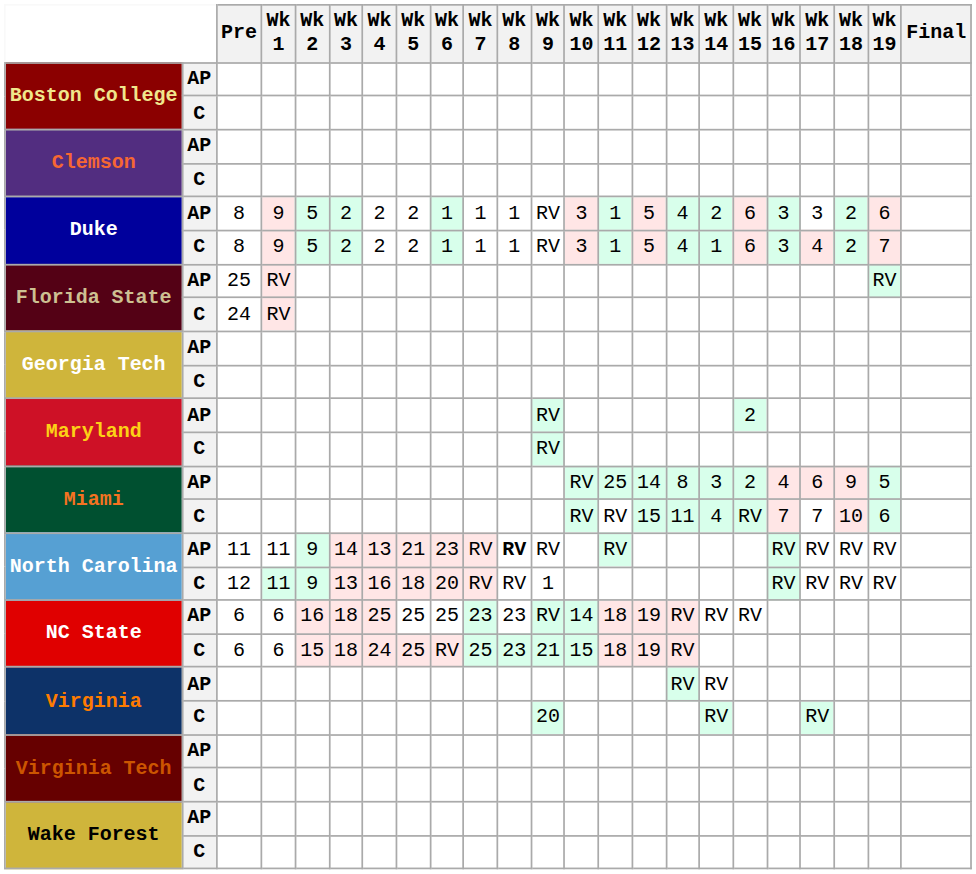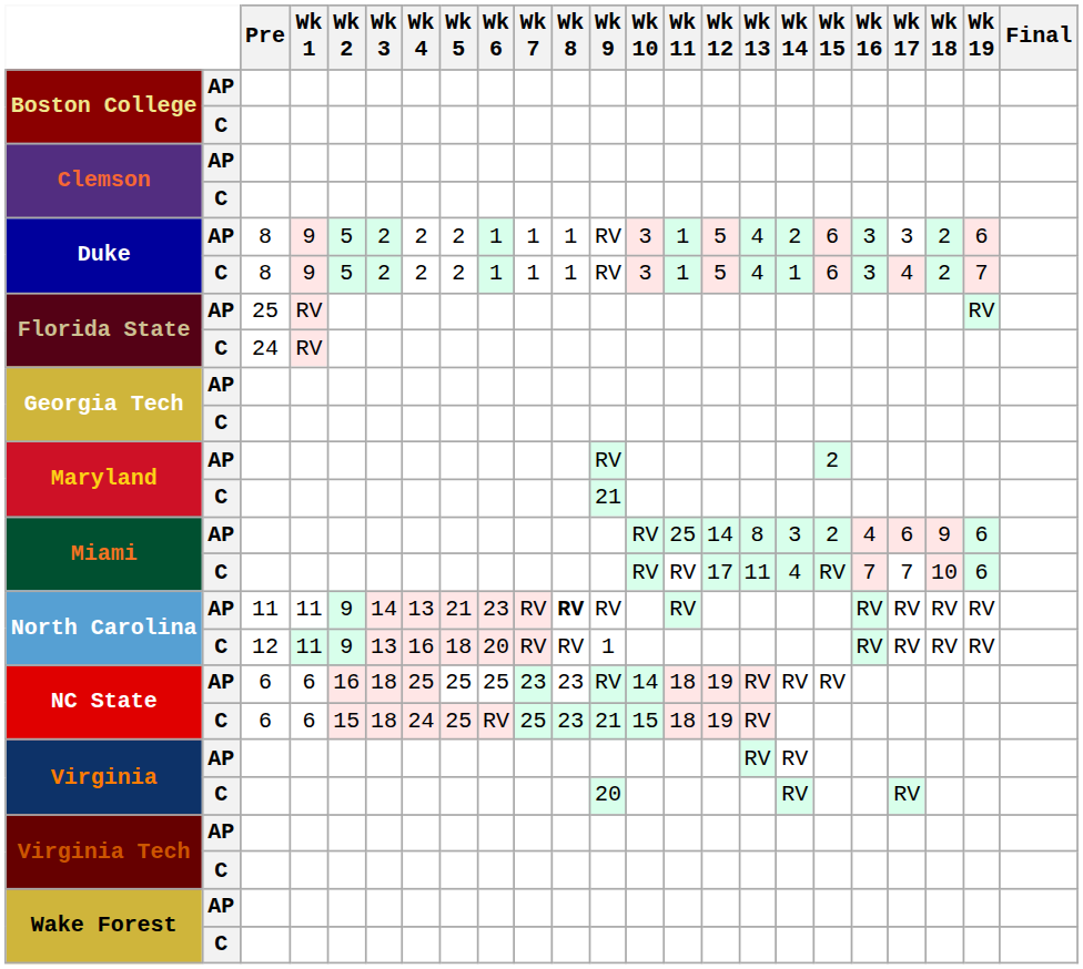 <table class="wikitable" style="white-space:nowrap;font-size:90%;">
 <tr>
 <th colspan=2 style="background:white; border-top-style:hidden; border-left-style:hidden;"> </th>
 <th>Pre</th>
 <th>Wk<br>1</th>
 <th>Wk<br>2</th>
 <th>Wk<br>3</th>
 <th>Wk<br>4</th>
 <th>Wk<br>5</th>
 <th>Wk<br>6</th>
 <th>Wk<br>7</th>
 <th>Wk<br>8</th>
 <th>Wk<br>9</th>
 <th>Wk<br>10</th>
 <th>Wk<br>11</th>
 <th>Wk<br>12</th>
 <th>Wk<br>13</th>
 <th>Wk<br>14</th>
 <th>Wk<br>15</th>
 <th>Wk<br>16</th>
 <th>Wk<br>17</th>
 <th>Wk<br>18</th>
 <th>Wk<br>19</th>
 <th>Final</th>
 </tr>
 <tr style="text-align:center;">
 <th rowspan=2 style="background:#8B0000; color:#F0E68C;">Boston College</th>
 <th>AP</th>
 <td style="background:#FFF;"></td>
 <td style="background:#FFF;"></td>
 <td style="background:#FFF;"></td>
 <td style="background:#FFF;"></td>
 <td style="background:#FFF;"></td>
 <td style="background:#FFF;"></td>
 <td style="background:#FFF;"></td>
 <td style="background:#FFF;"></td>
 <td style="background:#FFF;"></td>
 <td style="background:#FFF;"></td>
 <td style="background:#FFF;"></td>
 <td style="background:#FFF;"></td>
 <td style="background:#FFF;"></td>
 <td style="background:#FFF;"></td>
 <td style="background:#FFF;"></td>
 <td style="background:#FFF;"></td>
 <td style="background:#FFF;"></td>
 <td style="background:#FFF;"></td>
 <td style="background:#FFF;"></td>
 <td style="background:#FFF;"></td>
 <td style="background:#FFF;"></td>
 </tr>
 <tr style="text-align:center;">
 <th>C</th>
 <td style="background:#FFF;"></td>
 <td style="background:#FFF;"></td>
 <td style="background:#FFF;"></td>
 <td style="background:#FFF;"></td>
 <td style="background:#FFF;"></td>
 <td style="background:#FFF;"></td>
 <td style="background:#FFF;"></td>
 <td style="background:#FFF;"></td>
 <td style="background:#FFF;"></td>
 <td style="background:#FFF;"></td>
 <td style="background:#FFF;"></td>
 <td style="background:#FFF;"></td>
 <td style="background:#FFF;"></td>
 <td style="background:#FFF;"></td>
 <td style="background:#FFF;"></td>
 <td style="background:#FFF;"></td>
 <td style="background:#FFF;"></td>
 <td style="background:#FFF;"></td>
 <td style="background:#FFF;"></td>
 <td style="background:#FFF;"></td>
 <td style="background:#FFF;"></td>
 </tr>
 <tr style="text-align:center;">
 <th rowspan=2 style="background:#522D80; color:#F66733;">Clemson</th>
 <th>AP</th>
 <td style="background:#FFF;"></td>
 <td style="background:#FFF;"></td>
 <td style="background:#FFF;"></td>
 <td style="background:#FFF;"></td>
 <td style="background:#FFF;"></td>
 <td style="background:#FFF;"></td>
 <td style="background:#FFF;"></td>
 <td style="background:#FFF;"></td>
 <td style="background:#FFF;"></td>
 <td style="background:#FFF;"></td>
 <td style="background:#FFF;"></td>
 <td style="background:#FFF;"></td>
 <td style="background:#FFF;"></td>
 <td style="background:#FFF;"></td>
 <td style="background:#FFF;"></td>
 <td style="background:#FFF;"></td>
 <td style="background:#FFF;"></td>
 <td style="background:#FFF;"></td>
 <td style="background:#FFF;"></td>
 <td style="background:#FFF;"></td>
 <td style="background:#FFF;"></td>
 </tr>
 <tr style="text-align:center;">
 <th>C</th>
 <td style="background:#FFF;"></td>
 <td style="background:#FFF;"></td>
 <td style="background:#FFF;"></td>
 <td style="background:#FFF;"></td>
 <td style="background:#FFF;"></td>
 <td style="background:#FFF;"></td>
 <td style="background:#FFF;"></td>
 <td style="background:#FFF;"></td>
 <td style="background:#FFF;"></td>
 <td style="background:#FFF;"></td>
 <td style="background:#FFF;"></td>
 <td style="background:#FFF;"></td>
 <td style="background:#FFF;"></td>
 <td style="background:#FFF;"></td>
 <td style="background:#FFF;"></td>
 <td style="background:#FFF;"></td>
 <td style="background:#FFF;"></td>
 <td style="background:#FFF;"></td>
 <td style="background:#FFF;"></td>
 <td style="background:#FFF;"></td>
 <td style="background:#FFF;"></td>
 </tr>
 <tr style="text-align:center;">
 <th rowspan=2 style="background:#00009C; color:white;">Duke</th>
 <th>AP</th>
 <td style="background:#FFF;">8</td>
 <td style="background:#FFE6E6;">9</td>
 <td style="background:#D8FFEB;">5</td>
 <td style="background:#D8FFEB;">2</td>
 <td style="background:#FFF;">2</td>
 <td style="background:#FFF;">2</td>
 <td style="background:#D8FFEB;">1</td>
 <td style="background:#FFF;">1</td>
 <td style="background:#FFF;">1</td>
 <td style="background:#FFF;">RV</td>
 <td style="background:#FFE6E6;">3</td>
 <td style="background:#D8FFEB;">1</td>
 <td style="background:#FFE6E6;">5</td>
 <td style="background:#D8FFEB;">4</td>
 <td style="background:#D8FFEB;">2</td>
 <td style="background:#FFE6E6;">6</td>
 <td style="background:#D8FFEB;">3</td>
 <td style="background:#FFF;">3</td>
 <td style="background:#D8FFEB;">2</td>
 <td style="background:#FFE6E6;">6</td>
 <td style="background:#FFF;"></td>
 </tr>
 <tr style="text-align:center;">
 <th>C</th>
 <td style="background:#FFF;">8</td>
 <td style="background:#FFE6E6;">9</td>
 <td style="background:#D8FFEB;">5</td>
 <td style="background:#D8FFEB;">2</td>
 <td style="background:#FFF;">2</td>
 <td style="background:#FFF;">2</td>
 <td style="background:#D8FFEB;">1</td>
 <td style="background:#FFF;">1</td>
 <td style="background:#FFF;">1</td>
 <td style="background:#FFF;">RV</td>
 <td style="background:#FFE6E6;">3</td>
 <td style="background:#D8FFEB;">1</td>
 <td style="background:#FFE6E6;">5</td>
 <td style="background:#D8FFEB;">4</td>
 <td style="background:#D8FFEB;">1</td>
 <td style="background:#FFE6E6;">6</td>
 <td style="background:#D8FFEB;">3</td>
 <td style="background:#FFE6E6;">4</td>
 <td style="background:#D8FFEB;">2</td>
 <td style="background:#FFE6E6;">7</td>
 <td style="background:#FFF;"></td>
 </tr>
 <tr style="text-align:center;">
 <th rowspan=2 style="background:#540115; color:#CDC092;">Florida State</th>
 <th>AP</th>
 <td style="background:#FFF;">25</td>
 <td style="background:#FFE6E6;">RV</td>
 <td style="background:#FFF;"></td>
 <td style="background:#FFF;"></td>
 <td style="background:#FFF;"></td>
 <td style="background:#FFF;"></td>
 <td style="background:#FFF;"></td>
 <td style="background:#FFF;"></td>
 <td style="background:#FFF;"></td>
 <td style="background:#FFF;"></td>
 <td style="background:#FFF;"></td>
 <td style="background:#FFF;"></td>
 <td style="background:#FFF;"></td>
 <td style="background:#FFF;"></td>
 <td style="background:#FFF;"></td>
 <td style="background:#FFF;"></td>
 <td style="background:#FFF;"></td>
 <td style="background:#FFF;"></td>
 <td style="background:#FFF;"></td>
 <td style="background:#D8FFEB;">RV</td>
 <td style="background:#FFF;"></td>
 </tr>
 <tr style="text-align:center;">
 <th>C</th>
 <td style="background:#FFF;">24</td>
 <td style="background:#FFE6E6;">RV</td>
 <td style="background:#FFF;"></td>
 <td style="background:#FFF;"></td>
 <td style="background:#FFF;"></td>
 <td style="background:#FFF;"></td>
 <td style="background:#FFF;"></td>
 <td style="background:#FFF;"></td>
 <td style="background:#FFF;"></td>
 <td style="background:#FFF;"></td>
 <td style="background:#FFF;"></td>
 <td style="background:#FFF;"></td>
 <td style="background:#FFF;"></td>
 <td style="background:#FFF;"></td>
 <td style="background:#FFF;"></td>
 <td style="background:#FFF;"></td>
 <td style="background:#FFF;"></td>
 <td style="background:#FFF;"></td>
 <td style="background:#FFF;"></td>
 <td style="background:#FFF;"></td>
 <td style="background:#FFF;"></td>
 </tr>
 <tr style="text-align:center;">
 <th rowspan=2 style="background:#CFB53B; color:white;">Georgia Tech</th>
 <th>AP</th>
 <td style="background:#FFF;"></td>
 <td style="background:#FFF;"></td>
 <td style="background:#FFF;"></td>
 <td style="background:#FFF;"></td>
 <td style="background:#FFF;"></td>
 <td style="background:#FFF;"></td>
 <td style="background:#FFF;"></td>
 <td style="background:#FFF;"></td>
 <td style="background:#FFF;"></td>
 <td style="background:#FFF;"></td>
 <td style="background:#FFF;"></td>
 <td style="background:#FFF;"></td>
 <td style="background:#FFF;"></td>
 <td style="background:#FFF;"></td>
 <td style="background:#FFF;"></td>
 <td style="background:#FFF;"></td>
 <td style="background:#FFF;"></td>
 <td style="background:#FFF;"></td>
 <td style="background:#FFF;"></td>
 <td style="background:#FFF;"></td>
 <td style="background:#FFF;"></td>
 </tr>
 <tr style="text-align:center;">
 <th>C</th>
 <td style="background:#FFF;"></td>
 <td style="background:#FFF;"></td>
 <td style="background:#FFF;"></td>
 <td style="background:#FFF;"></td>
 <td style="background:#FFF;"></td>
 <td style="background:#FFF;"></td>
 <td style="background:#FFF;"></td>
 <td style="background:#FFF;"></td>
 <td style="background:#FFF;"></td>
 <td style="background:#FFF;"></td>
 <td style="background:#FFF;"></td>
 <td style="background:#FFF;"></td>
 <td style="background:#FFF;"></td>
 <td style="background:#FFF;"></td>
 <td style="background:#FFF;"></td>
 <td style="background:#FFF;"></td>
 <td style="background:#FFF;"></td>
 <td style="background:#FFF;"></td>
 <td style="background:#FFF;"></td>
 <td style="background:#FFF;"></td>
 <td style="background:#FFF;"></td>
 </tr>
 <tr style="text-align:center;">
 <th rowspan=2 style="background:#CE1126; color:#FCD116;">Maryland</th>
 <th>AP</th>
 <td style="background:#FFF;"></td>
 <td style="background:#FFF;"></td>
 <td style="background:#FFF;"></td>
 <td style="background:#FFF;"></td>
 <td style="background:#FFF;"></td>
 <td style="background:#FFF;"></td>
 <td style="background:#FFF;"></td>
 <td style="background:#FFF;"></td>
 <td style="background:#FFF;"></td>
 <td style="background:#D8FFEB;">RV</td>
 <td style="background:#FFF;"></td>
 <td style="background:#FFF;"></td>
 <td style="background:#FFF;"></td>
 <td style="background:#FFF;"></td>
 <td style="background:#FFF;"></td>
 <td style="background:#D8FFEB;">2</td>
 <td style="background:#FFF;"></td>
 <td style="background:#FFF;"></td>
 <td style="background:#FFF;"></td>
 <td style="background:#FFF;"></td>
 <td style="background:#FFF;"></td>
 </tr>
 <tr style="text-align:center;">
 <th>C</th>
 <td style="background:#FFF;"></td>
 <td style="background:#FFF;"></td>
 <td style="background:#FFF;"></td>
 <td style="background:#FFF;"></td>
 <td style="background:#FFF;"></td>
 <td style="background:#FFF;"></td>
 <td style="background:#FFF;"></td>
 <td style="background:#FFF;"></td>
 <td style="background:#FFF;"></td>
-<td style="background:#D8FFEB;">RV</td>
+<td style="background:#D8FFEB;">21</td>
 <td style="background:#FFF;"></td>
 <td style="background:#FFF;"></td>
 <td style="background:#FFF;"></td>
 <td style="background:#FFF;"></td>
 <td style="background:#FFF;"></td>
 <td style="background:#FFF;"></td>
 <td style="background:#FFF;"></td>
 <td style="background:#FFF;"></td>
 <td style="background:#FFF;"></td>
 <td style="background:#FFF;"></td>
 <td style="background:#FFF;"></td>
 </tr>
 <tr style="text-align:center;">
 <th rowspan=2 style="background:#005030; color:#F47321;">Miami</th>
 <th>AP</th>
 <td style="background:#FFF;"></td>
 <td style="background:#FFF;"></td>
 <td style="background:#FFF;"></td>
 <td style="background:#FFF;"></td>
 <td style="background:#FFF;"></td>
 <td style="background:#FFF;"></td>
 <td style="background:#FFF;"></td>
 <td style="background:#FFF;"></td>
 <td style="background:#FFF;"></td>
 <td style="background:#FFF;"></td>
 <td style="background:#D8FFEB;">RV</td>
 <td style="background:#D8FFEB;">25</td>
 <td style="background:#D8FFEB;">14</td>
 <td style="background:#D8FFEB;">8</td>
 <td style="background:#D8FFEB;">3</td>
 <td style="background:#D8FFEB;">2</td>
 <td style="background:#FFE6E6;">4</td>
 <td style="background:#FFE6E6;">6</td>
 <td style="background:#FFE6E6;">9</td>
-<td style="background:#D8FFEB;">5</td>
+<td style="background:#D8FFEB;">6</td>
 <td style="background:#FFF;"></td>
 </tr>
 <tr style="text-align:center;">
 <th>C</th>
 <td style="background:#FFF;"></td>
 <td style="background:#FFF;"></td>
 <td style="background:#FFF;"></td>
 <td style="background:#FFF;"></td>
 <td style="background:#FFF;"></td>
 <td style="background:#FFF;"></td>
 <td style="background:#FFF;"></td>
 <td style="background:#FFF;"></td>
 <td style="background:#FFF;"></td>
 <td style="background:#FFF;"></td>
 <td style="background:#D8FFEB;">RV</td>
 <td style="background:#FFF;">RV</td>
-<td style="background:#D8FFEB;">15</td>
+<td style="background:#D8FFEB;">17</td>
 <td style="background:#D8FFEB;">11</td>
 <td style="background:#D8FFEB;">4</td>
 <td style="background:#D8FFEB;">RV</td>
 <td style="background:#FFE6E6;">7</td>
 <td style="background:#FFF;">7</td>
 <td style="background:#FFE6E6;">10</td>
 <td style="background:#D8FFEB;">6</td>
 <td style="background:#FFF;"></td>
 </tr>
 <tr style="text-align:center;">
 <th rowspan=2 style="background:#56A0D3; color:white;">North Carolina</th>
 <th>AP</th>
 <td style="background:#FFF;">11</td>
 <td style="background:#FFF;">11</td>
 <td style="background:#D8FFEB;">9</td>
 <td style="background:#FFE6E6;">14</td>
 <td style="background:#FFE6E6;">13</td>
 <td style="background:#FFE6E6;">21</td>
 <td style="background:#FFE6E6;">23</td>
 <td style="background:#FFE6E6;">RV</td>
 <td style="background:#FFF;"><strong>RV</strong></td>
 <td style="background:#FFF;">RV</td>
 <td style="background:#FFF;"></td>
 <td style="background:#D8FFEB;">RV</td>
 <td style="background:#FFF;"></td>
 <td style="background:#FFF;"></td>
 <td style="background:#FFF;"></td>
 <td style="background:#FFF;"></td>
 <td style="background:#D8FFEB;">RV</td>
 <td style="background:#FFF;">RV</td>
 <td style="background:#FFF;">RV</td>
 <td style="background:#FFF;">RV</td>
 <td style="background:#FFF;"></td>
 </tr>
 <tr style="text-align:center;">
 <th>C</th>
 <td style="background:#FFF;">12</td>
 <td style="background:#D8FFEB;">11</td>
 <td style="background:#D8FFEB;">9</td>
 <td style="background:#FFE6E6;">13</td>
 <td style="background:#FFE6E6;">16</td>
 <td style="background:#FFE6E6;">18</td>
 <td style="background:#FFE6E6;">20</td>
 <td style="background:#FFE6E6;">RV</td>
 <td style="background:#FFF;">RV</td>
 <td style="background:#FFF;">1</td>
 <td style="background:#FFF;"></td>
 <td style="background:#FFF;"></td>
 <td style="background:#FFF;"></td>
 <td style="background:#FFF;"></td>
 <td style="background:#FFF;"></td>
 <td style="background:#FFF;"></td>
 <td style="background:#D8FFEB;">RV</td>
 <td style="background:#FFF;">RV</td>
 <td style="background:#FFF;">RV</td>
 <td style="background:#FFF;">RV</td>
 <td style="background:#FFF;"></td>
 </tr>
 <tr style="text-align:center;">
 <th rowspan=2 style="background:#E00000; color:white;">NC State</th>
 <th>AP</th>
 <td style="background:#FFF;">6</td>
 <td style="background:#FFF;">6</td>
 <td style="background:#FFE6E6;">16</td>
 <td style="background:#FFE6E6;">18</td>
 <td style="background:#FFE6E6;">25</td>
 <td style="background:#FFF;">25</td>
 <td style="background:#FFF;">25</td>
 <td style="background:#D8FFEB;">23</td>
 <td style="background:#FFF;">23</td>
 <td style="background:#D8FFEB;">RV</td>
 <td style="background:#D8FFEB;">14</td>
 <td style="background:#FFE6E6;">18</td>
 <td style="background:#FFE6E6;">19</td>
 <td style="background:#FFE6E6;">RV</td>
 <td style="background:#FFF;">RV</td>
 <td style="background:#FFF;">RV</td>
 <td style="background:#FFF;"></td>
 <td style="background:#FFF;"></td>
 <td style="background:#FFF;"></td>
 <td style="background:#FFF;"></td>
 <td style="background:#FFF;"></td>
 </tr>
 <tr style="text-align:center;">
 <th>C</th>
 <td style="background:#FFF;">6</td>
 <td style="background:#FFF;">6</td>
 <td style="background:#FFE6E6;">15</td>
 <td style="background:#FFE6E6;">18</td>
 <td style="background:#FFE6E6;">24</td>
 <td style="background:#FFE6E6;">25</td>
 <td style="background:#FFE6E6;">RV</td>
 <td style="background:#D8FFEB;">25</td>
 <td style="background:#D8FFEB;">23</td>
 <td style="background:#D8FFEB;">21</td>
 <td style="background:#D8FFEB;">15</td>
 <td style="background:#FFE6E6;">18</td>
 <td style="background:#FFE6E6;">19</td>
 <td style="background:#FFE6E6;">RV</td>
 <td style="background:#FFF;"></td>
 <td style="background:#FFF;"></td>
 <td style="background:#FFF;"></td>
 <td style="background:#FFF;"></td>
 <td style="background:#FFF;"></td>
 <td style="background:#FFF;"></td>
 <td style="background:#FFF;"></td>
 </tr>
 <tr style="text-align:center;">
 <th rowspan=2 style="background:#0D3268; color:#FF7C00;">Virginia</th>
 <th>AP</th>
 <td style="background:#FFF;"></td>
 <td style="background:#FFF;"></td>
 <td style="background:#FFF;"></td>
 <td style="background:#FFF;"></td>
 <td style="background:#FFF;"></td>
 <td style="background:#FFF;"></td>
 <td style="background:#FFF;"></td>
 <td style="background:#FFF;"></td>
 <td style="background:#FFF;"></td>
 <td style="background:#FFF;"></td>
 <td style="background:#FFF;"></td>
 <td style="background:#FFF;"></td>
 <td style="background:#FFF;"></td>
 <td style="background:#D8FFEB;">RV</td>
 <td style="background:#FFF;">RV</td>
 <td style="background:#FFF;"></td>
 <td style="background:#FFF;"></td>
 <td style="background:#FFF;"></td>
 <td style="background:#FFF;"></td>
 <td style="background:#FFF;"></td>
 <td style="background:#FFF;"></td>
 </tr>
 <tr style="text-align:center;">
 <th>C</th>
 <td style="background:#FFF;"></td>
 <td style="background:#FFF;"></td>
 <td style="background:#FFF;"></td>
 <td style="background:#FFF;"></td>
 <td style="background:#FFF;"></td>
 <td style="background:#FFF;"></td>
 <td style="background:#FFF;"></td>
 <td style="background:#FFF;"></td>
 <td style="background:#FFF;"></td>
 <td style="background:#D8FFEB;">20</td>
 <td style="background:#FFF;"></td>
 <td style="background:#FFF;"></td>
 <td style="background:#FFF;"></td>
 <td style="background:#FFF;"></td>
 <td style="background:#D8FFEB;">RV</td>
 <td style="background:#FFF;"></td>
 <td style="background:#FFF;"></td>
 <td style="background:#D8FFEB;">RV</td>
 <td style="background:#FFF;"></td>
 <td style="background:#FFF;"></td>
 <td style="background:#FFF;"></td>
 </tr>
 <tr style="text-align:center;">
 <th rowspan=2 style="background:#660000; color:#CC5500;">Virginia Tech</th>
 <th>AP</th>
 <td style="background:#FFF;"></td>
 <td style="background:#FFF;"></td>
 <td style="background:#FFF;"></td>
 <td style="background:#FFF;"></td>
 <td style="background:#FFF;"></td>
 <td style="background:#FFF;"></td>
 <td style="background:#FFF;"></td>
 <td style="background:#FFF;"></td>
 <td style="background:#FFF;"></td>
 <td style="background:#FFF;"></td>
 <td style="background:#FFF;"></td>
 <td style="background:#FFF;"></td>
 <td style="background:#FFF;"></td>
 <td style="background:#FFF;"></td>
 <td style="background:#FFF;"></td>
 <td style="background:#FFF;"></td>
 <td style="background:#FFF;"></td>
 <td style="background:#FFF;"></td>
 <td style="background:#FFF;"></td>
 <td style="background:#FFF;"></td>
 <td style="background:#FFF;"></td>
 </tr>
 <tr style="text-align:center;">
 <th>C</th>
 <td style="background:#FFF;"></td>
 <td style="background:#FFF;"></td>
 <td style="background:#FFF;"></td>
 <td style="background:#FFF;"></td>
 <td style="background:#FFF;"></td>
 <td style="background:#FFF;"></td>
 <td style="background:#FFF;"></td>
 <td style="background:#FFF;"></td>
 <td style="background:#FFF;"></td>
 <td style="background:#FFF;"></td>
 <td style="background:#FFF;"></td>
 <td style="background:#FFF;"></td>
 <td style="background:#FFF;"></td>
 <td style="background:#FFF;"></td>
 <td style="background:#FFF;"></td>
 <td style="background:#FFF;"></td>
 <td style="background:#FFF;"></td>
 <td style="background:#FFF;"></td>
 <td style="background:#FFF;"></td>
 <td style="background:#FFF;"></td>
 <td style="background:#FFF;"></td>
 </tr>
 <tr style="text-align:center;">
 <th rowspan=2 style="background:#CFB53B; color:black;">Wake Forest</th>
 <th>AP</th>
 <td style="background:#FFF;"></td>
 <td style="background:#FFF;"></td>
 <td style="background:#FFF;"></td>
 <td style="background:#FFF;"></td>
 <td style="background:#FFF;"></td>
 <td style="background:#FFF;"></td>
 <td style="background:#FFF;"></td>
 <td style="background:#FFF;"></td>
 <td style="background:#FFF;"></td>
 <td style="background:#FFF;"></td>
 <td style="background:#FFF;"></td>
 <td style="background:#FFF;"></td>
 <td style="background:#FFF;"></td>
 <td style="background:#FFF;"></td>
 <td style="background:#FFF;"></td>
 <td style="background:#FFF;"></td>
 <td style="background:#FFF;"></td>
 <td style="background:#FFF;"></td>
 <td style="background:#FFF;"></td>
 <td style="background:#FFF;"></td>
 <td style="background:#FFF;"></td>
 </tr>
 <tr style="text-align:center;">
 <th>C</th>
 <td style="background:#FFF;"></td>
 <td style="background:#FFF;"></td>
 <td style="background:#FFF;"></td>
 <td style="background:#FFF;"></td>
 <td style="background:#FFF;"></td>
 <td style="background:#FFF;"></td>
 <td style="background:#FFF;"></td>
 <td style="background:#FFF;"></td>
 <td style="background:#FFF;"></td>
 <td style="background:#FFF;"></td>
 <td style="background:#FFF;"></td>
 <td style="background:#FFF;"></td>
 <td style="background:#FFF;"></td>
 <td style="background:#FFF;"></td>
 <td style="background:#FFF;"></td>
 <td style="background:#FFF;"></td>
 <td style="background:#FFF;"></td>
 <td style="background:#FFF;"></td>
 <td style="background:#FFF;"></td>
 <td style="background:#FFF;"></td>
 <td style="background:#FFF;"></td>
 </tr>
 </table>
